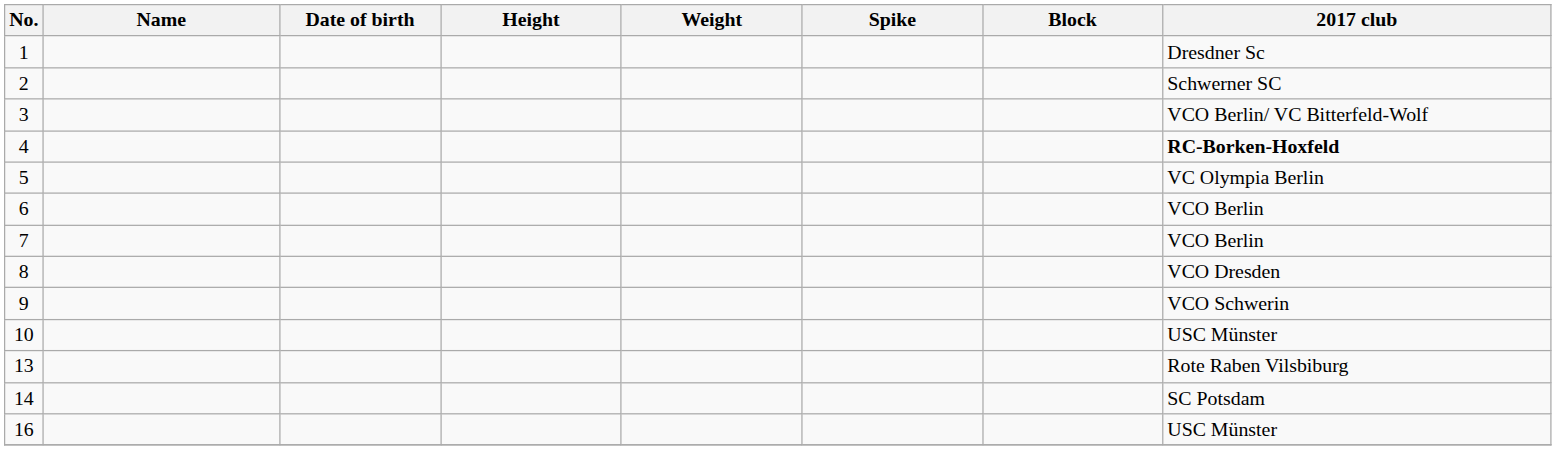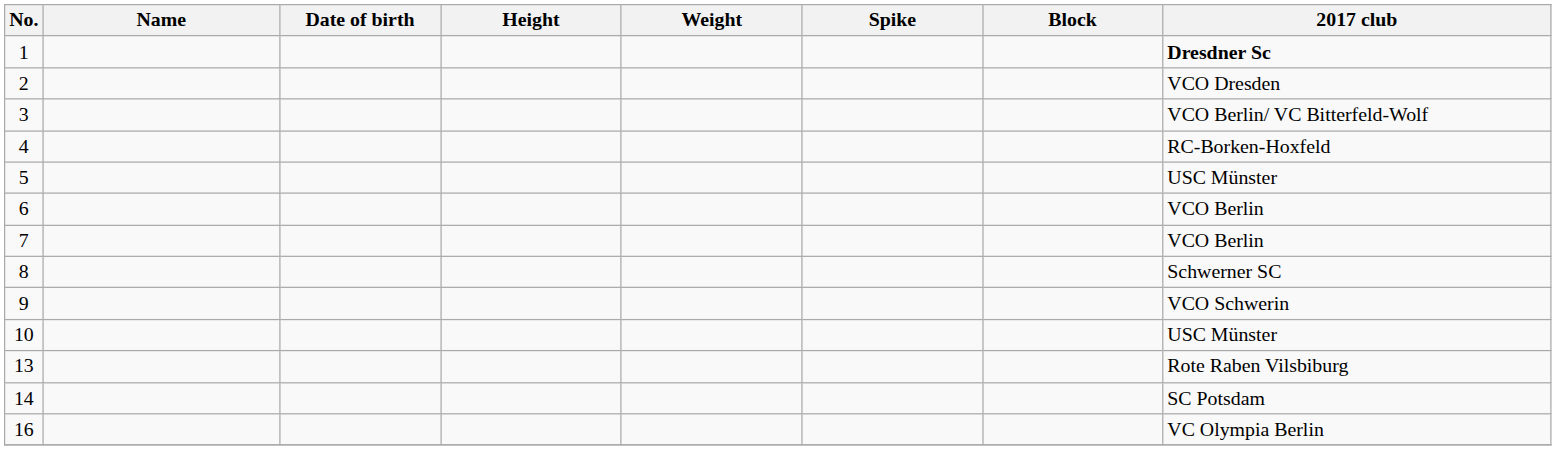 <table class="wikitable sortable" style="font-size:100%; text-align:center;">
 <tr>
 <th>No.</th>
 <th style="width:12em">Name</th>
 <th style="width:8em">Date of birth</th>
 <th style="width:9em">Height</th>
 <th style="width:9em">Weight</th>
 <th style="width:9em">Spike</th>
 <th style="width:9em">Block</th>
 <th style="width:20em">2017 club</th>
 </tr>
 <tr>
 <td>1</td>
 <td align=left></td>
 <td align=right></td>
 <td></td>
 <td></td>
 <td></td>
 <td></td>
-<td align=left>Dresdner Sc</td>
+<td align=left><strong>Dresdner Sc</strong></td>
 </tr>
 <tr>
 <td>2</td>
 <td align=left></td>
 <td align=right></td>
 <td></td>
 <td></td>
 <td></td>
 <td></td>
-<td align=left>Schwerner SC</td>
+<td align=left>VCO Dresden</td>
 </tr>
 <tr>
 <td>3</td>
 <td align=left></td>
 <td align=right></td>
 <td></td>
 <td></td>
 <td></td>
 <td></td>
 <td align=left>VCO Berlin/ VC Bitterfeld-Wolf</td>
 </tr>
 <tr>
 <td>4</td>
 <td align=left></td>
 <td align=right></td>
 <td></td>
 <td></td>
 <td></td>
 <td></td>
-<td align=left><strong>RC-Borken-Hoxfeld</strong></td>
+<td align=left>RC-Borken-Hoxfeld</td>
 </tr>
 <tr>
 <td>5</td>
 <td align=left></td>
 <td align=right></td>
 <td></td>
 <td></td>
 <td></td>
 <td></td>
-<td align=left>VC Olympia Berlin</td>
+<td align=left>USC Münster</td>
 </tr>
 <tr>
 <td>6</td>
 <td align=left></td>
 <td align=right></td>
 <td></td>
 <td></td>
 <td></td>
 <td></td>
 <td align=left>VCO Berlin</td>
 </tr>
 <tr>
 <td>7</td>
 <td align=left></td>
 <td align=right></td>
 <td></td>
 <td></td>
 <td></td>
 <td></td>
 <td align=left>VCO Berlin</td>
 </tr>
 <tr>
 <td>8</td>
 <td align=left></td>
 <td align=right></td>
 <td></td>
 <td></td>
 <td></td>
 <td></td>
-<td align=left>VCO Dresden</td>
+<td align=left>Schwerner SC</td>
 </tr>
 <tr>
 <td>9</td>
 <td align=left></td>
 <td align=right></td>
 <td></td>
 <td></td>
 <td></td>
 <td></td>
 <td align=left>VCO Schwerin</td>
 </tr>
 <tr>
 <td>10</td>
 <td align=left></td>
 <td align=right></td>
 <td></td>
 <td></td>
 <td></td>
 <td></td>
 <td align=left>USC Münster</td>
 </tr>
 <tr>
 <td>13</td>
 <td align=left></td>
 <td align=right></td>
 <td></td>
 <td></td>
 <td></td>
 <td></td>
 <td align=left>Rote Raben Vilsbiburg</td>
 </tr>
 <tr>
 <td>14</td>
 <td align=left></td>
 <td align=right></td>
 <td></td>
 <td></td>
 <td></td>
 <td></td>
 <td align=left>SC Potsdam</td>
 </tr>
 <tr>
 <td>16</td>
 <td align=left></td>
 <td align=right></td>
 <td></td>
 <td></td>
 <td></td>
 <td></td>
-<td align=left>USC Münster</td>
+<td align=left>VC Olympia Berlin</td>
 </tr>
 <tr>
 </tr>
 </table>
